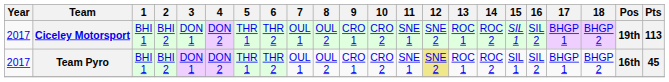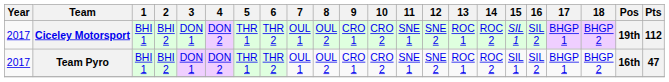 <table class="wikitable" style="text-align:center; font-size:85%">
 <tr>
 <th>Year</th>
 <th>Team</th>
 <th>1</th>
 <th>2</th>
 <th>3</th>
 <th>4</th>
 <th>5</th>
 <th>6</th>
 <th>7</th>
 <th>8</th>
 <th>9</th>
 <th>10</th>
 <th>11</th>
 <th>12</th>
 <th>13</th>
 <th>14</th>
 <th>15</th>
 <th>16</th>
 <th>17</th>
 <th>18</th>
 <th>Pos</th>
 <th>Pts</th>
 </tr>
 <tr>
 <td><a href='#'>2017</a></td>
 <th nowrap><a href='#'>Ciceley Motorsport</a></th>
 <td style="background:#DFFFDF;"><a href='#'>BHI<br>1</a><br></td>
 <td style="background:#DFFFDF;"><a href='#'>BHI<br>2</a><br></td>
 <td style="background:#DFFFDF;"><a href='#'>DON<br>1</a><br></td>
 <td style="background:#EFCFFF;"><a href='#'>DON<br>2</a><br></td>
 <td style="background:#DFFFDF;"><a href='#'>THR<br>1</a><br></td>
 <td style="background:#DFFFDF;"><a href='#'>THR<br>2</a><br></td>
 <td style="background:#DFFFDF;"><a href='#'>OUL<br>1</a><br></td>
 <td style="background:#DFFFDF;"><a href='#'>OUL<br>2</a><br></td>
 <td style="background:#DFFFDF;"><a href='#'>CRO<br>1</a><br></td>
 <td style="background:#DFFFDF;"><a href='#'>CRO<br>2</a><br></td>
 <td style="background:#DFFFDF;"><a href='#'>SNE<br>1</a><br></td>
 <td style="background:#DFFFDF;"><a href='#'>SNE<br>2</a><br></td>
 <td style="background:#DFFFDF;"><a href='#'>ROC<br>1</a><br></td>
 <td style="background:#DFFFDF;"><a href='#'>ROC<br>2</a><br></td>
 <td style="background:#DFFFDF;"><em><a href='#'>SIL<br>1</a></em><br></td>
 <td style="background:#DFFFDF;"><a href='#'>SIL<br>2</a><br></td>
 <td style="background:#EFCFFF;"><a href='#'>BHGP<br>1</a><br></td>
 <td style="background:#EFCFFF;"><a href='#'>BHGP<br>2</a><br></td>
 <th>19th</th>
-<th>113</th>
+<th>112</th>
 </tr>
 <tr>
 <td><a href='#'>2017</a></td>
 <th nowrap>Team Pyro</th>
 <td style="background:#DFFFDF;"><a href='#'>BHI<br>1</a><br></td>
 <td style="background:#DFFFDF;"><a href='#'>BHI<br>2</a><br></td>
 <td style="background:#EFCFFF;"><a href='#'>DON<br>1</a><br></td>
 <td style="background:#EFCFFF;"><a href='#'>DON<br>2</a><br></td>
 <td style="background:#DFFFDF;"><a href='#'>THR<br>1</a><br></td>
 <td style="background:#DFFFDF;"><a href='#'>THR<br>2</a><br></td>
 <td><a href='#'>OUL<br>1</a></td>
 <td><a href='#'>OUL<br>2</a></td>
 <td><a href='#'>CRO<br>1</a></td>
 <td><a href='#'>CRO<br>2</a></td>
 <td><a href='#'>SNE<br>1</a></td>
-<td style="background: khaki;"><a href='#'>SNE<br>2</a></td>
+<td><a href='#'>SNE<br>2</a></td>
 <td><a href='#'>ROC<br>1</a></td>
 <td><a href='#'>ROC<br>2</a></td>
 <td><a href='#'>SIL<br>1</a></td>
 <td><a href='#'>SIL<br>2</a></td>
 <td><a href='#'>BHGP<br>1</a></td>
 <td><a href='#'>BHGP<br>2</a></td>
 <th>16th</th>
-<th>45</th>
+<th>47</th>
 </tr>
 <tr>
 </tr>
 </table>
